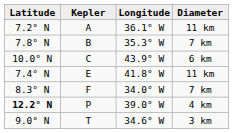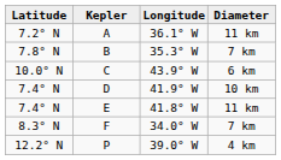 <table class="wikitable">
 <tr>
 <th width="25%" style="background:#eeeeee;">Latitude</th>
 <th width="25%" style="background:#eeeeee;">Kepler</th>
 <th width="25%" style="background:#eeeeee;">Longitude</th>
 <th width="25%" style="background:#eeeeee;">Diameter</th>
 </tr>
 <tr>
 <td align="center">7.2° N</td>
 <td align="center">A</td>
 <td align="center">36.1° W</td>
 <td align="center">11 km</td>
 </tr>
 <tr>
 <td align="center">7.8° N</td>
 <td align="center">B</td>
 <td align="center">35.3° W</td>
 <td align="center">7 km</td>
 </tr>
 <tr>
 <td align="center">10.0° N</td>
 <td align="center">C</td>
 <td align="center">43.9° W</td>
 <td align="center">6 km</td>
 </tr>
 <tr>
 <td align="center">7.4° N</td>
+<td align="center">D</td>
+<td align="center">41.9° W</td>
+<td align="center">10 km</td>
+</tr>
+<tr>
+<td align="center">7.4° N</td>
 <td align="center">E</td>
 <td align="center">41.8° W</td>
 <td align="center">11 km</td>
 </tr>
 <tr>
 <td align="center">8.3° N</td>
 <td align="center">F</td>
 <td align="center">34.0° W</td>
 <td align="center">7 km</td>
 </tr>
 <tr>
-<td align="center"><strong>12.2° N</strong></td>
+<td align="center">12.2° N</td>
 <td align="center">P</td>
 <td align="center">39.0° W</td>
 <td align="center">4 km</td>
 </tr>
-<tr>
-<td align="center">9.0° N</td>
-<td align="center">T</td>
-<td align="center">34.6° W</td>
-<td align="center">3 km</td>
-</tr>
 </table>
